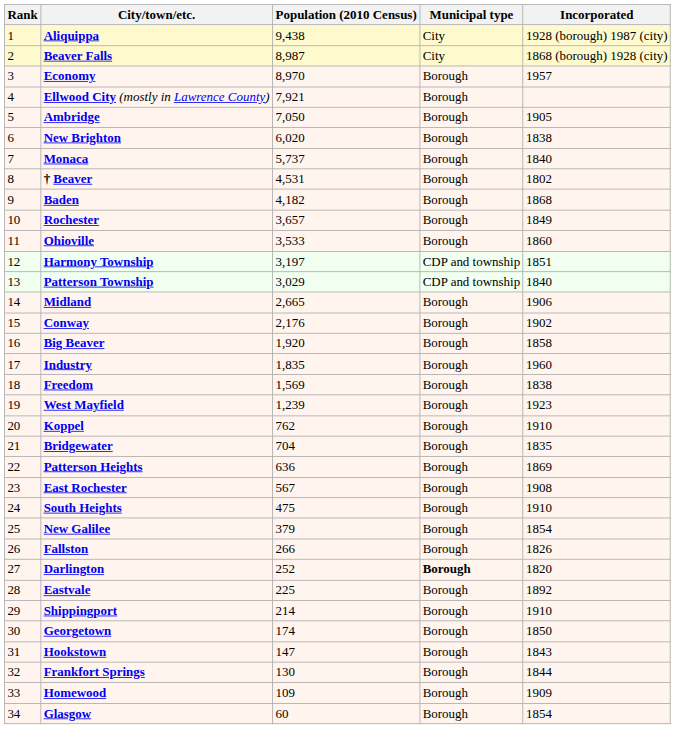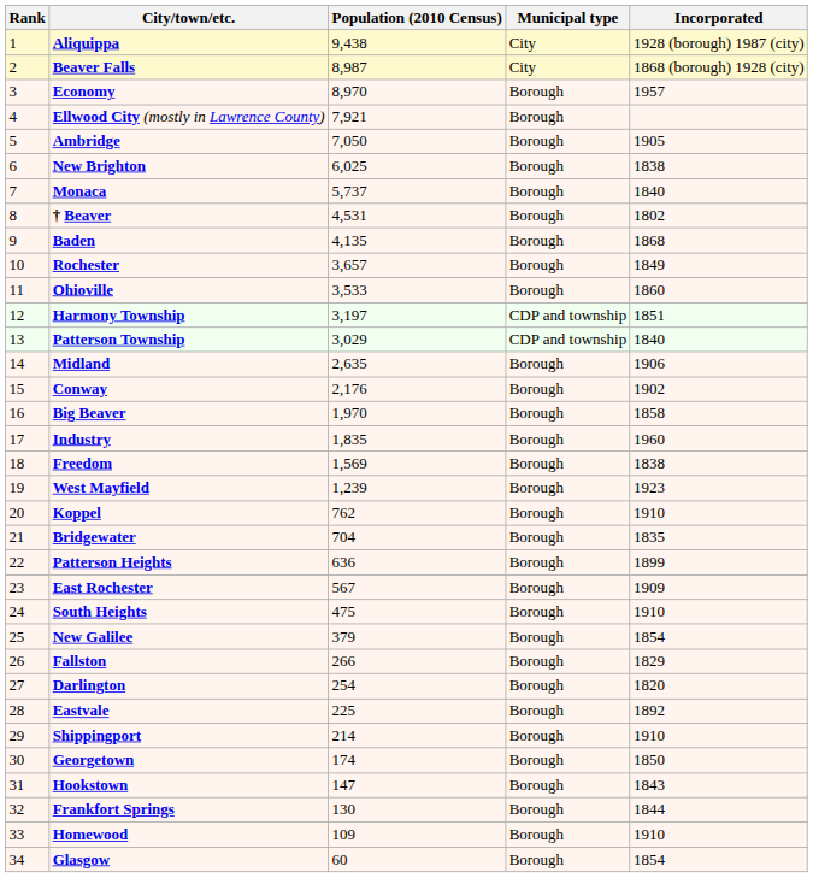 <table class="wikitable sortable">
 <tr>
 <th>Rank</th>
 <th>City/town/etc.</th>
 <th>Population (2010 Census)</th>
 <th>Municipal type</th>
 <th>Incorporated</th>
 </tr>
 <tr style="background-color:#FFFACD;">
 <td>1</td>
 <td><strong><a href='#'>Aliquippa</a></strong></td>
 <td>9,438</td>
 <td>City</td>
 <td>1928 (borough) 1987 (city)</td>
 </tr>
 <tr style="background-color:#FFFACD;">
 <td>2</td>
 <td><strong><a href='#'>Beaver Falls</a></strong></td>
 <td>8,987</td>
 <td>City</td>
 <td>1868 (borough) 1928 (city)</td>
 </tr>
 <tr style="background-color:#FFF5EE;">
 <td>3</td>
 <td><strong><a href='#'>Economy</a></strong></td>
 <td>8,970</td>
 <td>Borough</td>
 <td>1957</td>
 </tr>
 <tr style="background-color:#FFF5EE;">
 <td>4</td>
 <td><strong><a href='#'>Ellwood City</a></strong> <em>(mostly in <a href='#'>Lawrence County</a>)</em></td>
 <td>7,921</td>
 <td>Borough</td>
 <td></td>
 </tr>
 <tr style="background-color:#FFF5EE;">
 <td>5</td>
 <td><strong><a href='#'>Ambridge</a></strong></td>
 <td>7,050</td>
 <td>Borough</td>
 <td>1905</td>
 </tr>
 <tr style="background-color:#FFF5EE;">
 <td>6</td>
 <td><strong><a href='#'>New Brighton</a></strong></td>
-<td>6,020</td>
+<td>6,025</td>
 <td>Borough</td>
 <td>1838</td>
 </tr>
 <tr style="background-color:#FFF5EE;">
 <td>7</td>
 <td><strong><a href='#'>Monaca</a></strong></td>
 <td>5,737</td>
 <td>Borough</td>
 <td>1840</td>
 </tr>
 <tr style="background-color:#FFF5EE;">
 <td>8</td>
 <td><strong>† <a href='#'>Beaver</a></strong></td>
 <td>4,531</td>
 <td>Borough</td>
 <td>1802</td>
 </tr>
 <tr style="background-color:#FFF5EE;">
 <td>9</td>
 <td><strong><a href='#'>Baden</a></strong></td>
-<td>4,182</td>
+<td>4,135</td>
 <td>Borough</td>
 <td>1868</td>
 </tr>
 <tr style="background-color:#FFF5EE;">
 <td>10</td>
 <td><strong><a href='#'>Rochester</a></strong></td>
 <td>3,657</td>
 <td>Borough</td>
 <td>1849</td>
 </tr>
 <tr style="background-color:#FFF5EE;">
 <td>11</td>
 <td><strong><a href='#'>Ohioville</a></strong></td>
 <td>3,533</td>
 <td>Borough</td>
 <td>1860</td>
 </tr>
 <tr style="background-color:#F0FFF0;">
 <td>12</td>
 <td><strong><a href='#'>Harmony Township</a></strong></td>
 <td>3,197</td>
 <td>CDP and township</td>
 <td>1851</td>
 </tr>
 <tr style="background-color:#F0FFF0;">
 <td>13</td>
 <td><strong><a href='#'>Patterson Township</a></strong></td>
 <td>3,029</td>
 <td>CDP and township</td>
 <td>1840</td>
 </tr>
 <tr style="background-color:#FFF5EE;">
 <td>14</td>
 <td><strong><a href='#'>Midland</a></strong></td>
-<td>2,665</td>
+<td>2,635</td>
 <td>Borough</td>
 <td>1906</td>
 </tr>
 <tr style="background-color:#FFF5EE;">
 <td>15</td>
 <td><strong><a href='#'>Conway</a></strong></td>
 <td>2,176</td>
 <td>Borough</td>
 <td>1902</td>
 </tr>
 <tr style="background-color:#FFF5EE;">
 <td>16</td>
 <td><strong><a href='#'>Big Beaver</a></strong></td>
-<td>1,920</td>
+<td>1,970</td>
 <td>Borough</td>
 <td>1858</td>
 </tr>
 <tr style="background-color:#FFF5EE;">
 <td>17</td>
 <td><strong><a href='#'>Industry</a></strong></td>
 <td>1,835</td>
 <td>Borough</td>
 <td>1960</td>
 </tr>
 <tr style="background-color:#FFF5EE;">
 <td>18</td>
 <td><strong><a href='#'>Freedom</a></strong></td>
 <td>1,569</td>
 <td>Borough</td>
 <td>1838</td>
 </tr>
 <tr style="background-color:#FFF5EE;">
 <td>19</td>
 <td><strong><a href='#'>West Mayfield</a></strong></td>
 <td>1,239</td>
 <td>Borough</td>
 <td>1923</td>
 </tr>
 <tr style="background-color:#FFF5EE;">
 <td>20</td>
 <td><strong><a href='#'>Koppel</a></strong></td>
 <td>762</td>
 <td>Borough</td>
 <td>1910</td>
 </tr>
 <tr style="background-color:#FFF5EE;">
 <td>21</td>
 <td><strong><a href='#'>Bridgewater</a></strong></td>
 <td>704</td>
 <td>Borough</td>
 <td>1835</td>
 </tr>
 <tr style="background-color:#FFF5EE;">
 <td>22</td>
 <td><strong><a href='#'>Patterson Heights</a></strong></td>
 <td>636</td>
 <td>Borough</td>
-<td>1869</td>
+<td>1899</td>
 </tr>
 <tr style="background-color:#FFF5EE;">
 <td>23</td>
 <td><strong><a href='#'>East Rochester</a></strong></td>
 <td>567</td>
 <td>Borough</td>
-<td>1908</td>
+<td>1909</td>
 </tr>
 <tr style="background-color:#FFF5EE;">
 <td>24</td>
 <td><strong><a href='#'>South Heights</a></strong></td>
 <td>475</td>
 <td>Borough</td>
 <td>1910</td>
 </tr>
 <tr style="background-color:#FFF5EE;">
 <td>25</td>
 <td><strong><a href='#'>New Galilee</a></strong></td>
 <td>379</td>
 <td>Borough</td>
 <td>1854</td>
 </tr>
 <tr style="background-color:#FFF5EE;">
 <td>26</td>
 <td><strong><a href='#'>Fallston</a></strong></td>
 <td>266</td>
 <td>Borough</td>
-<td>1826</td>
+<td>1829</td>
 </tr>
 <tr style="background-color:#FFF5EE;">
 <td>27</td>
 <td><strong><a href='#'>Darlington</a></strong></td>
-<td>252</td>
-<td><strong>Borough</strong></td>
+<td>254</td>
+<td>Borough</td>
 <td>1820</td>
 </tr>
 <tr style="background-color:#FFF5EE;">
 <td>28</td>
 <td><strong><a href='#'>Eastvale</a></strong></td>
 <td>225</td>
 <td>Borough</td>
 <td>1892</td>
 </tr>
 <tr style="background-color:#FFF5EE;">
 <td>29</td>
 <td><strong><a href='#'>Shippingport</a></strong></td>
 <td>214</td>
 <td>Borough</td>
 <td>1910</td>
 </tr>
 <tr style="background-color:#FFF5EE;">
 <td>30</td>
 <td><strong><a href='#'>Georgetown</a></strong></td>
 <td>174</td>
 <td>Borough</td>
 <td>1850</td>
 </tr>
 <tr style="background-color:#FFF5EE;">
 <td>31</td>
 <td><strong><a href='#'>Hookstown</a></strong></td>
 <td>147</td>
 <td>Borough</td>
 <td>1843</td>
 </tr>
 <tr style="background-color:#FFF5EE;">
 <td>32</td>
 <td><strong><a href='#'>Frankfort Springs</a></strong></td>
 <td>130</td>
 <td>Borough</td>
 <td>1844</td>
 </tr>
 <tr style="background-color:#FFF5EE;">
 <td>33</td>
 <td><strong><a href='#'>Homewood</a></strong></td>
 <td>109</td>
 <td>Borough</td>
-<td>1909</td>
+<td>1910</td>
 </tr>
 <tr style="background-color:#FFF5EE;">
 <td>34</td>
 <td><strong><a href='#'>Glasgow</a></strong></td>
 <td>60</td>
 <td>Borough</td>
 <td>1854</td>
 </tr>
 </table>
